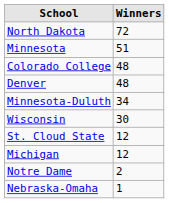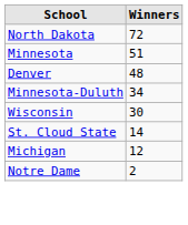 <table class="wikitable">
 <tr>
 <th style="background:#e5e5e5;">School</th>
 <th style="background:#e5e5e5;">Winners</th>
 </tr>
 <tr>
 <td><a href='#'>North Dakota</a></td>
 <td>72</td>
 </tr>
 <tr>
 <td><a href='#'>Minnesota</a></td>
 <td>51</td>
-</tr>
-<tr>
-<td><a href='#'>Colorado College</a></td>
-<td>48</td>
 </tr>
 <tr>
 <td><a href='#'>Denver</a></td>
 <td>48</td>
 </tr>
 <tr>
 <td><a href='#'>Minnesota-Duluth</a></td>
 <td>34</td>
 </tr>
 <tr>
 <td><a href='#'>Wisconsin</a></td>
 <td>30</td>
 </tr>
 <tr>
 <td><a href='#'>St. Cloud State</a></td>
-<td>12</td>
+<td>14</td>
 </tr>
 <tr>
 <td><a href='#'>Michigan</a></td>
 <td>12</td>
 </tr>
 <tr>
 <td><a href='#'>Notre Dame</a></td>
 <td>2</td>
 </tr>
-<tr>
-<td><a href='#'>Nebraska-Omaha</a></td>
-<td>1</td>
-</tr>
 </table>
